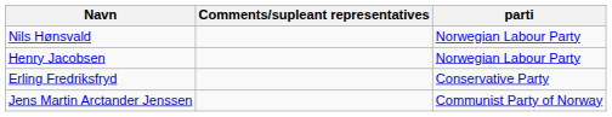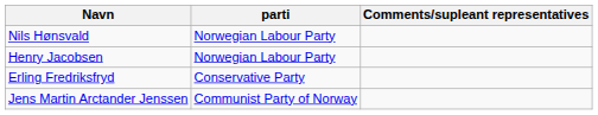 <table class="wikitable">
 <tr>
 <th>Navn</th>
+<th>parti</th>
 <th>Comments/supleant representatives</th>
-<th>parti</th>
 </tr>
 <tr>
 <td><a href='#'>Nils Hønsvald</a></td>
+<td><a href='#'>Norwegian Labour Party</a></td>
 <td></td>
-<td><a href='#'>Norwegian Labour Party</a></td>
 </tr>
 <tr>
 <td><a href='#'>Henry Jacobsen</a></td>
+<td><a href='#'>Norwegian Labour Party</a></td>
 <td></td>
-<td><a href='#'>Norwegian Labour Party</a></td>
 </tr>
 <tr>
 <td><a href='#'>Erling Fredriksfryd</a></td>
+<td><a href='#'>Conservative Party</a></td>
 <td></td>
-<td><a href='#'>Conservative Party</a></td>
 </tr>
 <tr>
 <td><a href='#'>Jens Martin Arctander Jenssen</a></td>
+<td><a href='#'>Communist Party of Norway</a></td>
 <td></td>
-<td><a href='#'>Communist Party of Norway</a></td>
 </tr>
 </table>
